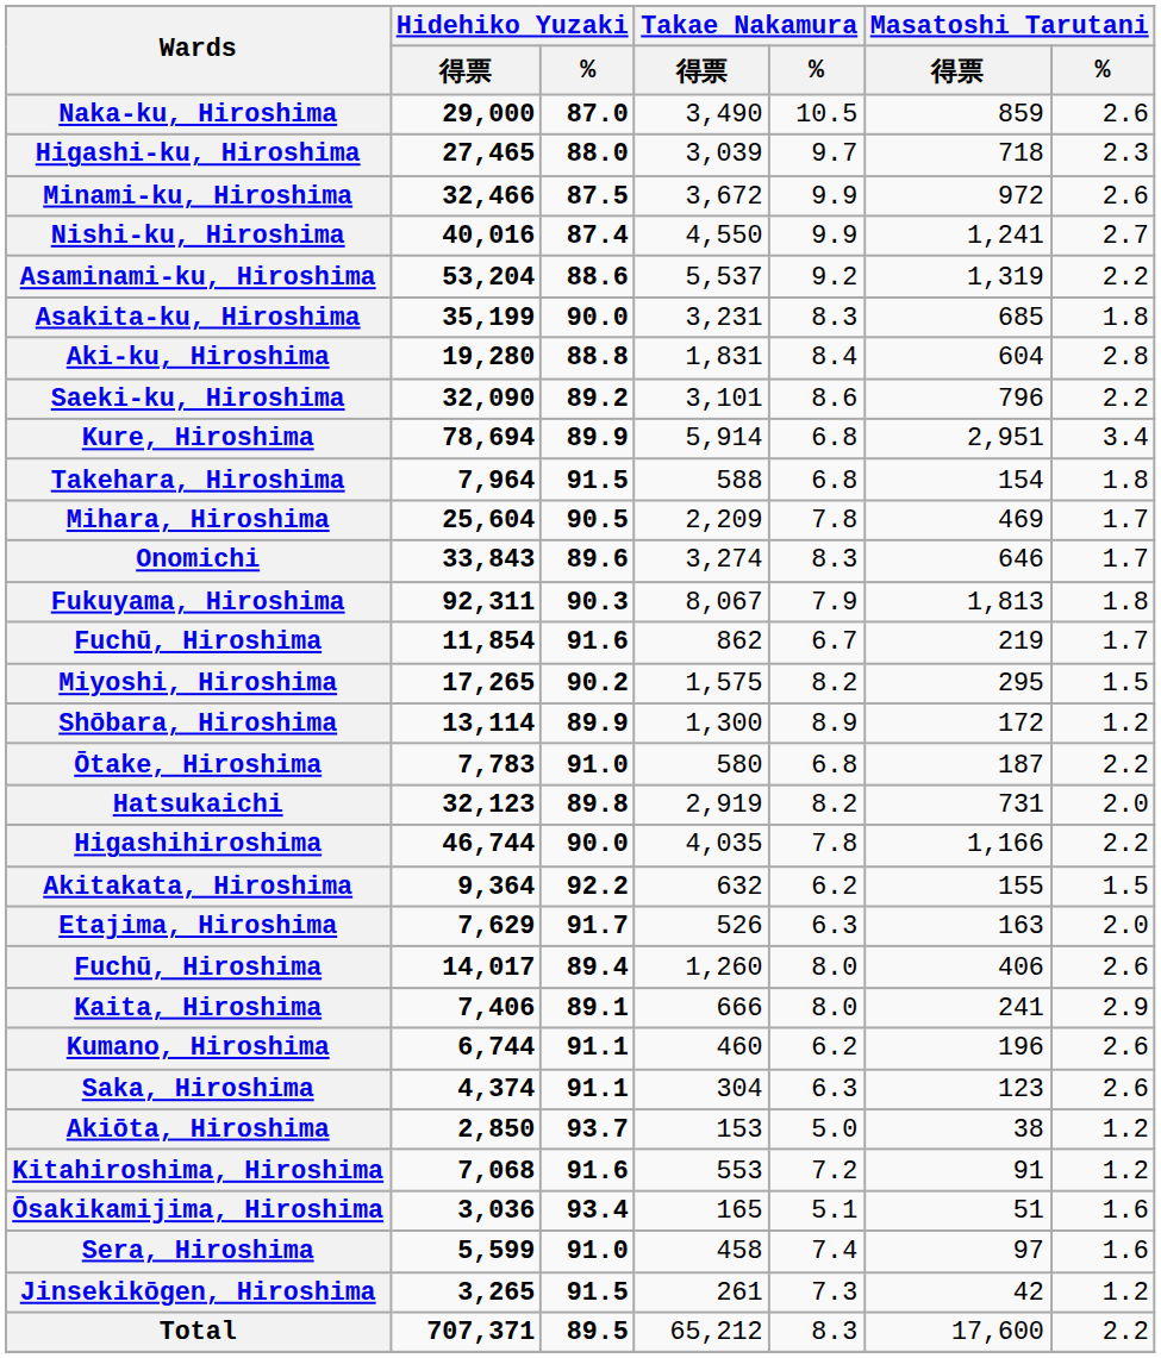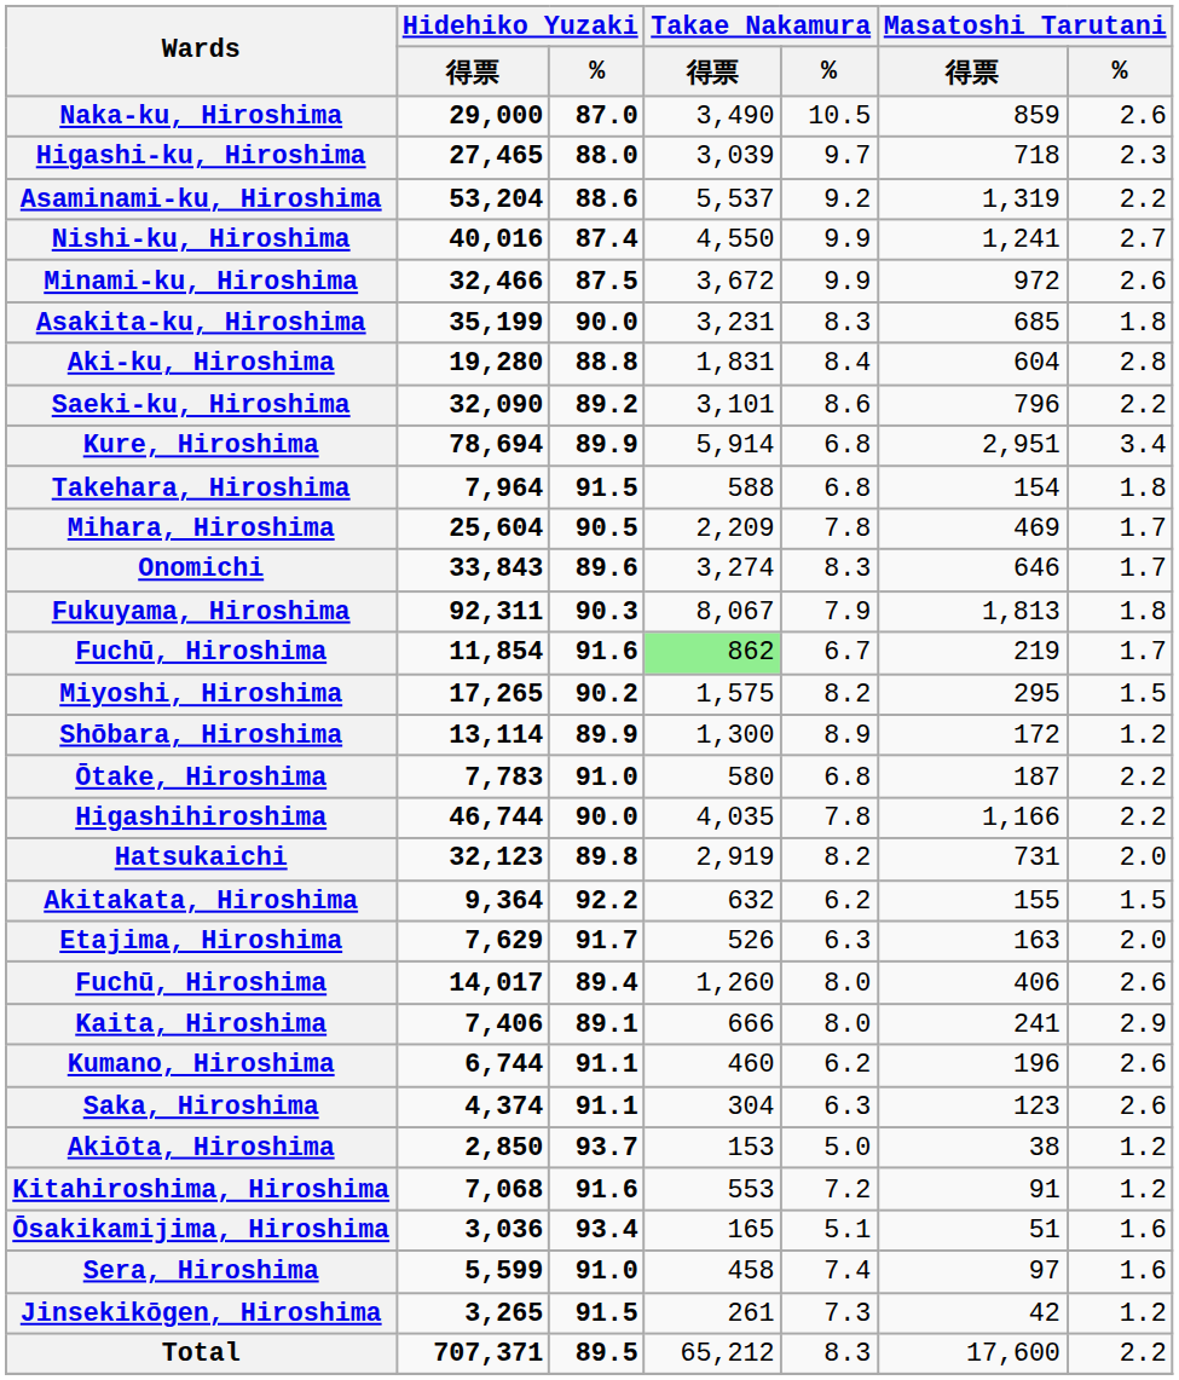 <table class="wikitable sortable" style="text-align:right; font-size:85%">
 <tr>
 <th rowspan="2">Wards</th>
 <th colspan="2"><a href='#'>Hidehiko Yuzaki</a></th>
 <th colspan="2"><a href='#'>Takae Nakamura</a></th>
 <th colspan="2"><a href='#'>Masatoshi Tarutani</a></th>
 </tr>
 <tr>
 <th>得票</th>
 <th>%</th>
 <th>得票</th>
 <th>%</th>
 <th>得票</th>
 <th>%</th>
 </tr>
 <tr>
 <th><a href='#'>Naka-ku, Hiroshima</a></th>
 <td><strong>29,000</strong></td>
 <td><strong>87.0</strong></td>
 <td>3,490</td>
 <td>10.5</td>
 <td>859</td>
 <td>2.6</td>
 </tr>
 <tr>
 <th><a href='#'>Higashi-ku, Hiroshima</a></th>
 <td><strong>27,465</strong></td>
 <td><strong>88.0</strong></td>
 <td>3,039</td>
 <td>9.7</td>
 <td>718</td>
 <td>2.3</td>
 </tr>
 <tr>
-<th><a href='#'>Minami-ku, Hiroshima</a></th>
-<td><strong>32,466</strong></td>
-<td><strong>87.5</strong></td>
-<td>3,672</td>
-<td>9.9</td>
-<td>972</td>
-<td>2.6</td>
+<th><a href='#'>Asaminami-ku, Hiroshima</a></th>
+<td><strong>53,204</strong></td>
+<td><strong>88.6</strong></td>
+<td>5,537</td>
+<td>9.2</td>
+<td>1,319</td>
+<td>2.2</td>
 </tr>
 <tr>
 <th><a href='#'>Nishi-ku, Hiroshima</a></th>
 <td><strong>40,016</strong></td>
 <td><strong>87.4</strong></td>
 <td>4,550</td>
 <td>9.9</td>
 <td>1,241</td>
 <td>2.7</td>
 </tr>
 <tr>
-<th><a href='#'>Asaminami-ku, Hiroshima</a></th>
-<td><strong>53,204</strong></td>
-<td><strong>88.6</strong></td>
-<td>5,537</td>
-<td>9.2</td>
-<td>1,319</td>
-<td>2.2</td>
+<th><a href='#'>Minami-ku, Hiroshima</a></th>
+<td><strong>32,466</strong></td>
+<td><strong>87.5</strong></td>
+<td>3,672</td>
+<td>9.9</td>
+<td>972</td>
+<td>2.6</td>
 </tr>
 <tr>
 <th><a href='#'>Asakita-ku, Hiroshima</a></th>
 <td><strong>35,199</strong></td>
 <td><strong>90.0</strong></td>
 <td>3,231</td>
 <td>8.3</td>
 <td>685</td>
 <td>1.8</td>
 </tr>
 <tr>
 <th><a href='#'>Aki-ku, Hiroshima</a></th>
 <td><strong>19,280</strong></td>
 <td><strong>88.8</strong></td>
 <td>1,831</td>
 <td>8.4</td>
 <td>604</td>
 <td>2.8</td>
 </tr>
 <tr>
 <th><a href='#'>Saeki-ku, Hiroshima</a></th>
 <td><strong>32,090</strong></td>
 <td><strong>89.2</strong></td>
 <td>3,101</td>
 <td>8.6</td>
 <td>796</td>
 <td>2.2</td>
 </tr>
 <tr>
 <th><a href='#'>Kure, Hiroshima</a></th>
 <td><strong>78,694</strong></td>
 <td><strong>89.9</strong></td>
 <td>5,914</td>
 <td>6.8</td>
 <td>2,951</td>
 <td>3.4</td>
 </tr>
 <tr>
 <th><a href='#'>Takehara, Hiroshima</a></th>
 <td><strong>7,964</strong></td>
 <td><strong>91.5</strong></td>
 <td>588</td>
 <td>6.8</td>
 <td>154</td>
 <td>1.8</td>
 </tr>
 <tr>
 <th><a href='#'>Mihara, Hiroshima</a></th>
 <td><strong>25,604</strong></td>
 <td><strong>90.5</strong></td>
 <td>2,209</td>
 <td>7.8</td>
 <td>469</td>
 <td>1.7</td>
 </tr>
 <tr>
 <th><a href='#'>Onomichi</a></th>
 <td><strong>33,843</strong></td>
 <td><strong>89.6</strong></td>
 <td>3,274</td>
 <td>8.3</td>
 <td>646</td>
 <td>1.7</td>
 </tr>
 <tr>
 <th><a href='#'>Fukuyama, Hiroshima</a></th>
 <td><strong>92,311</strong></td>
 <td><strong>90.3</strong></td>
 <td>8,067</td>
 <td>7.9</td>
 <td>1,813</td>
 <td>1.8</td>
 </tr>
 <tr>
 <th><a href='#'>Fuchū, Hiroshima</a></th>
 <td><strong>11,854</strong></td>
 <td><strong>91.6</strong></td>
-<td>862</td>
+<td style="background: lightgreen;">862</td>
 <td>6.7</td>
 <td>219</td>
 <td>1.7</td>
 </tr>
 <tr>
 <th><a href='#'>Miyoshi, Hiroshima</a></th>
 <td><strong>17,265</strong></td>
 <td><strong>90.2</strong></td>
 <td>1,575</td>
 <td>8.2</td>
 <td>295</td>
 <td>1.5</td>
 </tr>
 <tr>
 <th><a href='#'>Shōbara, Hiroshima</a></th>
 <td><strong>13,114</strong></td>
 <td><strong>89.9</strong></td>
 <td>1,300</td>
 <td>8.9</td>
 <td>172</td>
 <td>1.2</td>
 </tr>
 <tr>
 <th><a href='#'>Ōtake, Hiroshima</a></th>
 <td><strong>7,783</strong></td>
 <td><strong>91.0</strong></td>
 <td>580</td>
 <td>6.8</td>
 <td>187</td>
 <td>2.2</td>
 </tr>
 <tr>
+<th><a href='#'>Higashihiroshima</a></th>
+<td><strong>46,744</strong></td>
+<td><strong>90.0</strong></td>
+<td>4,035</td>
+<td>7.8</td>
+<td>1,166</td>
+<td>2.2</td>
+</tr>
+<tr>
 <th><a href='#'>Hatsukaichi</a></th>
 <td><strong>32,123</strong></td>
 <td><strong>89.8</strong></td>
 <td>2,919</td>
 <td>8.2</td>
 <td>731</td>
 <td>2.0</td>
-</tr>
-<tr>
-<th><a href='#'>Higashihiroshima</a></th>
-<td><strong>46,744</strong></td>
-<td><strong>90.0</strong></td>
-<td>4,035</td>
-<td>7.8</td>
-<td>1,166</td>
-<td>2.2</td>
 </tr>
 <tr>
 <th><a href='#'>Akitakata, Hiroshima</a></th>
 <td><strong>9,364</strong></td>
 <td><strong>92.2</strong></td>
 <td>632</td>
 <td>6.2</td>
 <td>155</td>
 <td>1.5</td>
 </tr>
 <tr>
 <th><a href='#'>Etajima, Hiroshima</a></th>
 <td><strong>7,629</strong></td>
 <td><strong>91.7</strong></td>
 <td>526</td>
 <td>6.3</td>
 <td>163</td>
 <td>2.0</td>
 </tr>
 <tr>
 <th><a href='#'>Fuchū, Hiroshima</a></th>
 <td><strong>14,017</strong></td>
 <td><strong>89.4</strong></td>
 <td>1,260</td>
 <td>8.0</td>
 <td>406</td>
 <td>2.6</td>
 </tr>
 <tr>
 <th><a href='#'>Kaita, Hiroshima</a></th>
 <td><strong>7,406</strong></td>
 <td><strong>89.1</strong></td>
 <td>666</td>
 <td>8.0</td>
 <td>241</td>
 <td>2.9</td>
 </tr>
 <tr>
 <th><a href='#'>Kumano, Hiroshima</a></th>
 <td><strong>6,744</strong></td>
 <td><strong>91.1</strong></td>
 <td>460</td>
 <td>6.2</td>
 <td>196</td>
 <td>2.6</td>
 </tr>
 <tr>
 <th><a href='#'>Saka, Hiroshima</a></th>
 <td><strong>4,374</strong></td>
 <td><strong>91.1</strong></td>
 <td>304</td>
 <td>6.3</td>
 <td>123</td>
 <td>2.6</td>
 </tr>
 <tr>
 <th><a href='#'>Akiōta, Hiroshima</a></th>
 <td><strong>2,850</strong></td>
 <td><strong>93.7</strong></td>
 <td>153</td>
 <td>5.0</td>
 <td>38</td>
 <td>1.2</td>
 </tr>
 <tr>
 <th><a href='#'>Kitahiroshima, Hiroshima</a></th>
 <td><strong>7,068</strong></td>
 <td><strong>91.6</strong></td>
 <td>553</td>
 <td>7.2</td>
 <td>91</td>
 <td>1.2</td>
 </tr>
 <tr>
 <th><a href='#'>Ōsakikamijima, Hiroshima</a></th>
 <td><strong>3,036</strong></td>
 <td><strong>93.4</strong></td>
 <td>165</td>
 <td>5.1</td>
 <td>51</td>
 <td>1.6</td>
 </tr>
 <tr>
 <th><a href='#'>Sera, Hiroshima</a></th>
 <td><strong>5,599</strong></td>
 <td><strong>91.0</strong></td>
 <td>458</td>
 <td>7.4</td>
 <td>97</td>
 <td>1.6</td>
 </tr>
 <tr>
 <th><a href='#'>Jinsekikōgen, Hiroshima</a></th>
 <td><strong>3,265</strong></td>
 <td><strong>91.5</strong></td>
 <td>261</td>
 <td>7.3</td>
 <td>42</td>
 <td>1.2</td>
 </tr>
 <tr>
 <th>Total</th>
 <td><strong>707,371</strong></td>
 <td><strong>89.5</strong></td>
 <td>65,212</td>
 <td>8.3</td>
 <td>17,600</td>
 <td>2.2</td>
 </tr>
 <tr>
 </tr>
 </table>
